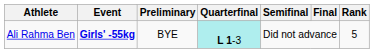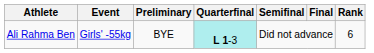 <table class="wikitable" style="text-align:left; font-size:90%">
 <tr>
 <th>Athlete</th>
 <th>Event</th>
 <th>Preliminary</th>
 <th>Quarterfinal</th>
 <th>Semifinal</th>
 <th>Final</th>
 <th>Rank</th>
 </tr>
 <tr>
 <td><a href='#'>Ali Rahma Ben</a></td>
-<td><strong><a href='#'>Girls' -55kg</a></strong></td>
+<td><a href='#'>Girls' -55kg</a></td>
 <td align=center>BYE</td>
 <td align=center style="background: paleturquoise;"> <br> <strong>L</strong> <strong>1</strong>-3</td>
 <td align=center colspan=2>Did not advance</td>
-<td align=center>5</td>
+<td align=center>6</td>
 </tr>
 </table>
